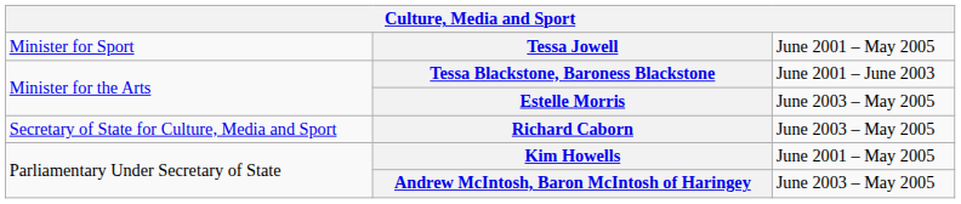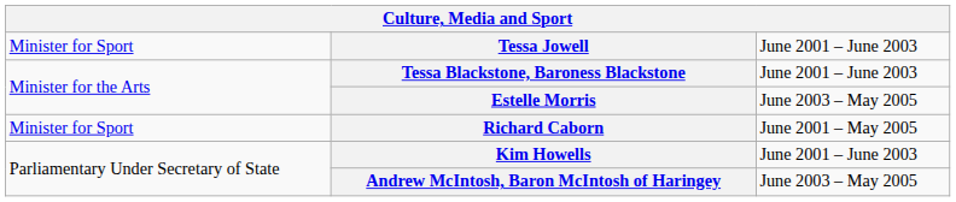 <table class="wikitable plainrowheaders" width=100% style="max-width:55em;">
 <tr>
 <th colspan=4><a href='#'>Culture, Media and Sport</a></th>
 </tr>
 <tr>
 <td><a href='#'>Minister for Sport</a></td>
 <th scope="row" style="font-weight:bold;"><a href='#'>Tessa Jowell</a></th>
-<td>June 2001 – May 2005</td>
+<td>June 2001 – June 2003</td>
 </tr>
 <tr>
 <td rowspan="2"><a href='#'>Minister for the Arts</a></td>
 <th scope="row"><a href='#'>Tessa Blackstone, Baroness Blackstone</a></th>
 <td>June 2001 – June 2003</td>
 </tr>
 <tr>
 <th scope="row"><a href='#'>Estelle Morris</a></th>
 <td>June 2003 – May 2005</td>
 </tr>
 <tr>
-<td><a href='#'>Secretary of State for Culture, Media and Sport</a></td>
+<td><a href='#'>Minister for Sport</a></td>
 <th scope="row"><a href='#'>Richard Caborn</a></th>
-<td>June 2003 – May 2005</td>
+<td>June 2001 – May 2005</td>
 </tr>
 <tr>
 <td rowspan="2">Parliamentary Under Secretary of State</td>
 <th scope="row"><a href='#'>Kim Howells</a></th>
-<td>June 2001 – May 2005</td>
+<td>June 2001 – June 2003</td>
 </tr>
 <tr>
 <th scope="row"><a href='#'>Andrew McIntosh, Baron McIntosh of Haringey</a></th>
 <td>June 2003 – May 2005</td>
 </tr>
 </table>
